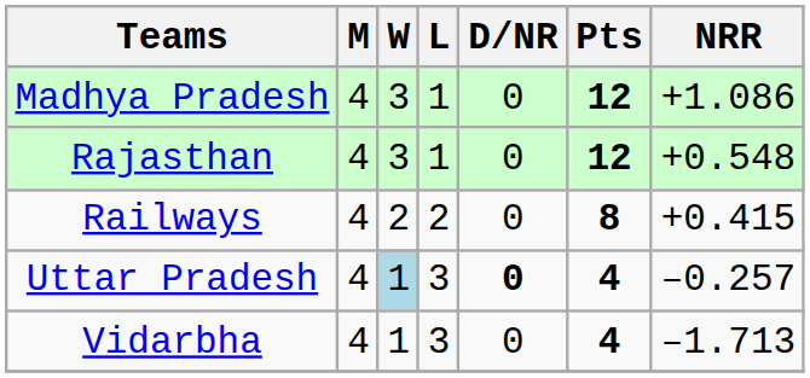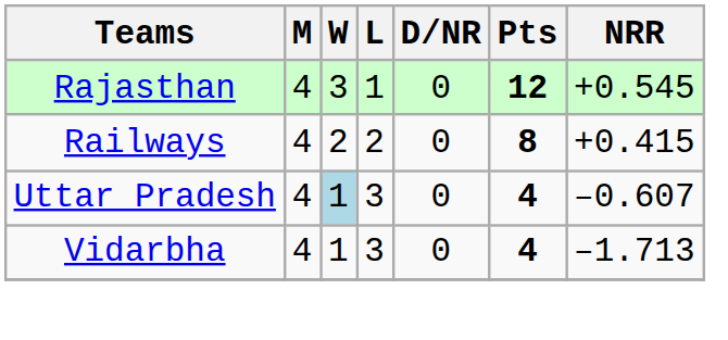 <table class="wikitable" style="text-align: center;">
 <tr>
 <th>Teams</th>
 <th>M</th>
 <th>W</th>
 <th>L</th>
 <th>D/NR</th>
 <th>Pts</th>
 <th>NRR</th>
 </tr>
 <tr bgcolor=#ccffcc>
-<td><a href='#'>Madhya Pradesh</a></td>
-<td>4</td>
-<td>3</td>
-<td>1</td>
-<td>0</td>
-<td><strong>12</strong></td>
-<td>+1.086</td>
-</tr>
-<tr bgcolor=#ccffcc>
 <td><a href='#'>Rajasthan</a></td>
 <td>4</td>
 <td>3</td>
 <td>1</td>
 <td>0</td>
 <td><strong>12</strong></td>
-<td>+0.548</td>
+<td>+0.545</td>
 </tr>
 <tr>
 <td><a href='#'>Railways</a></td>
 <td>4</td>
 <td>2</td>
 <td>2</td>
 <td>0</td>
 <td><strong>8</strong></td>
 <td>+0.415</td>
 </tr>
 <tr>
 <td><a href='#'>Uttar Pradesh</a></td>
 <td>4</td>
 <td style="background: lightblue;">1</td>
 <td>3</td>
-<td><strong>0</strong></td>
+<td>0</td>
 <td><strong>4</strong></td>
-<td>–0.257</td>
+<td>–0.607</td>
 </tr>
 <tr>
 <td><a href='#'>Vidarbha</a></td>
 <td>4</td>
 <td>1</td>
 <td>3</td>
 <td>0</td>
 <td><strong>4</strong></td>
 <td>–1.713</td>
 </tr>
 <tr>
 </tr>
 </table>
